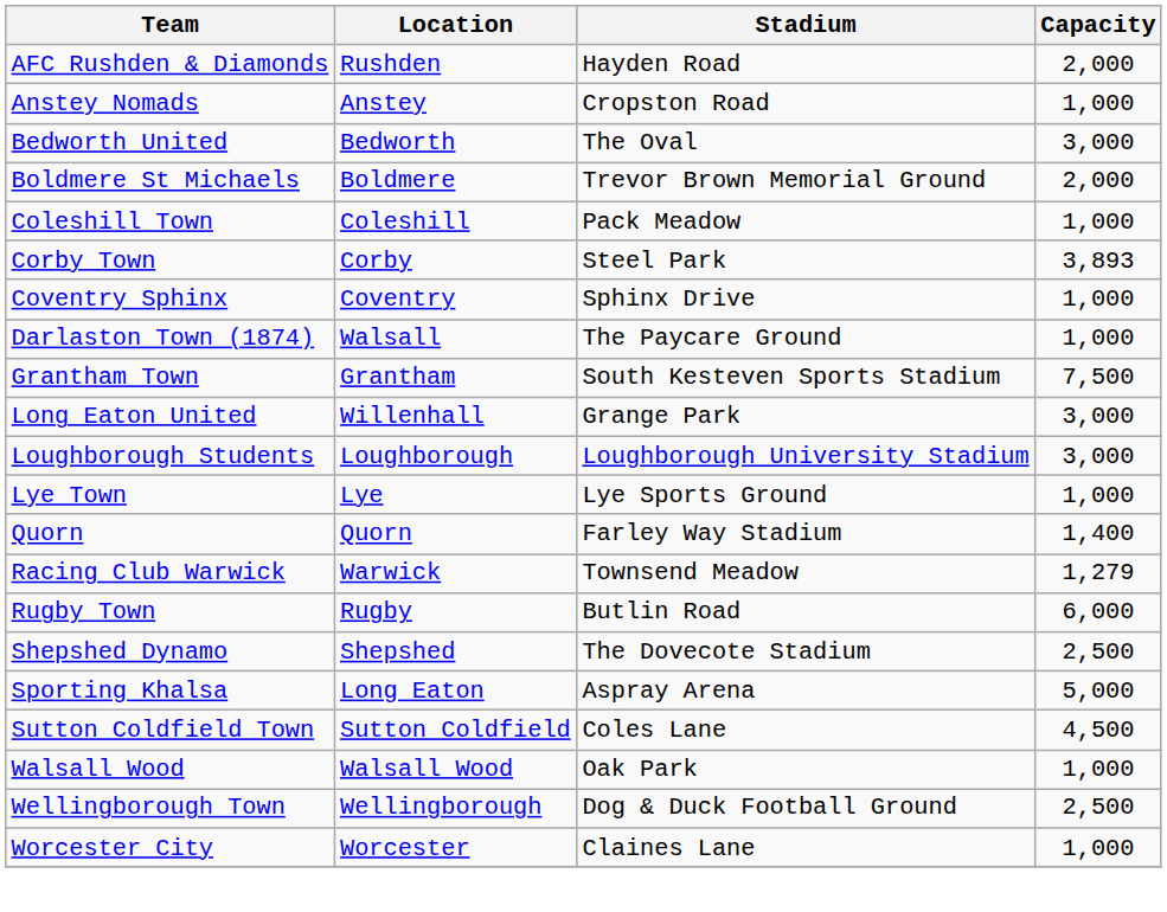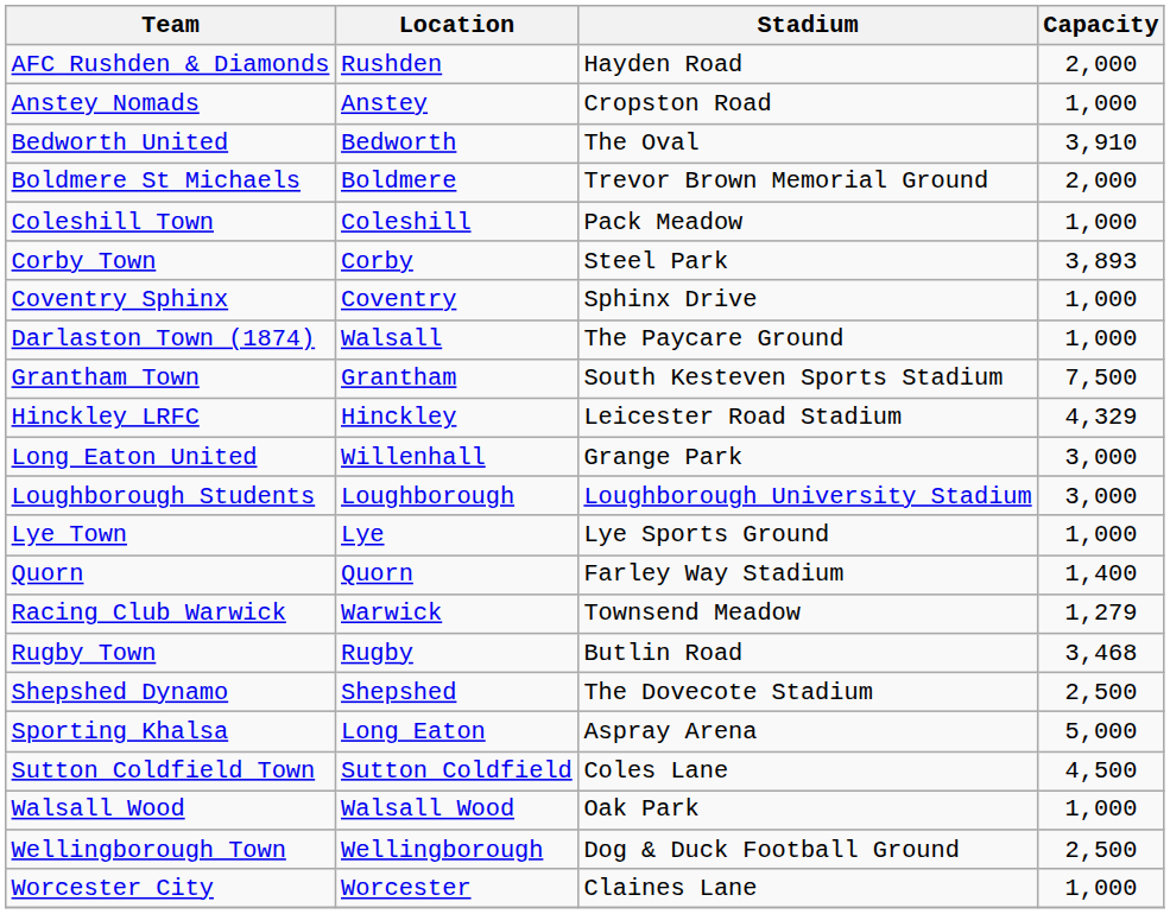 <table class="wikitable sortable">
 <tr>
 <th>Team</th>
 <th>Location</th>
 <th>Stadium</th>
 <th>Capacity</th>
 </tr>
 <tr>
 <td><a href='#'>AFC Rushden & Diamonds</a></td>
 <td><a href='#'>Rushden</a></td>
 <td>Hayden Road</td>
 <td align="center">2,000</td>
 </tr>
 <tr>
 <td><a href='#'>Anstey Nomads</a></td>
 <td><a href='#'>Anstey</a></td>
 <td>Cropston Road</td>
 <td align="center">1,000</td>
 </tr>
 <tr>
 <td><a href='#'>Bedworth United</a></td>
 <td><a href='#'>Bedworth</a></td>
 <td>The Oval</td>
-<td align="center">3,000</td>
+<td align="center">3,910</td>
 </tr>
 <tr>
 <td><a href='#'>Boldmere St Michaels</a></td>
 <td><a href='#'>Boldmere</a></td>
 <td>Trevor Brown Memorial Ground</td>
 <td align="center">2,000</td>
 </tr>
 <tr>
 <td><a href='#'>Coleshill Town</a></td>
 <td><a href='#'>Coleshill</a></td>
 <td>Pack Meadow</td>
 <td align="center">1,000</td>
 </tr>
 <tr>
 <td><a href='#'>Corby Town</a></td>
 <td><a href='#'>Corby</a></td>
 <td>Steel Park</td>
 <td align="center">3,893</td>
 </tr>
 <tr>
 <td><a href='#'>Coventry Sphinx</a></td>
 <td><a href='#'>Coventry</a></td>
 <td>Sphinx Drive</td>
 <td align="center">1,000</td>
 </tr>
 <tr>
 <td><a href='#'>Darlaston Town (1874)</a></td>
 <td><a href='#'>Walsall</a></td>
 <td>The Paycare Ground</td>
 <td align="center">1,000</td>
 </tr>
 <tr>
 <td><a href='#'>Grantham Town</a></td>
 <td><a href='#'>Grantham</a></td>
 <td>South Kesteven Sports Stadium</td>
 <td align="center">7,500</td>
 </tr>
 <tr>
+<td><a href='#'>Hinckley LRFC</a></td>
+<td><a href='#'>Hinckley</a></td>
+<td>Leicester Road Stadium</td>
+<td align="center">4,329</td>
+</tr>
+<tr>
 <td><a href='#'>Long Eaton United</a></td>
 <td><a href='#'>Willenhall</a></td>
 <td>Grange Park</td>
 <td align="center">3,000</td>
 </tr>
 <tr>
 <td><a href='#'>Loughborough Students</a></td>
 <td><a href='#'>Loughborough</a></td>
 <td><a href='#'>Loughborough University Stadium</a></td>
 <td align="center">3,000</td>
 </tr>
 <tr>
 <td><a href='#'>Lye Town</a></td>
 <td><a href='#'>Lye</a></td>
 <td>Lye Sports Ground</td>
 <td align="center">1,000</td>
 </tr>
 <tr>
 <td><a href='#'>Quorn</a></td>
 <td><a href='#'>Quorn</a></td>
 <td>Farley Way Stadium</td>
 <td align="center">1,400</td>
 </tr>
 <tr>
 <td><a href='#'>Racing Club Warwick</a></td>
 <td><a href='#'>Warwick</a></td>
 <td>Townsend Meadow</td>
 <td align="center">1,279</td>
 </tr>
 <tr>
 <td><a href='#'>Rugby Town</a></td>
 <td><a href='#'>Rugby</a></td>
 <td>Butlin Road</td>
-<td align="center">6,000</td>
+<td align="center">3,468</td>
 </tr>
 <tr>
 <td><a href='#'>Shepshed Dynamo</a></td>
 <td><a href='#'>Shepshed</a></td>
 <td>The Dovecote Stadium</td>
 <td align="center">2,500</td>
 </tr>
 <tr>
 <td><a href='#'>Sporting Khalsa</a></td>
 <td><a href='#'>Long Eaton</a></td>
 <td>Aspray Arena</td>
 <td align="center">5,000</td>
 </tr>
 <tr>
 <td><a href='#'>Sutton Coldfield Town</a></td>
 <td><a href='#'>Sutton Coldfield</a></td>
 <td>Coles Lane</td>
 <td align="center">4,500</td>
 </tr>
 <tr>
 <td><a href='#'>Walsall Wood</a></td>
 <td><a href='#'>Walsall Wood</a></td>
 <td>Oak Park</td>
 <td align="center">1,000</td>
 </tr>
 <tr>
 <td><a href='#'>Wellingborough Town</a></td>
 <td><a href='#'>Wellingborough</a></td>
 <td>Dog & Duck Football Ground</td>
 <td align="center">2,500</td>
 </tr>
 <tr>
 <td><a href='#'>Worcester City</a></td>
 <td><a href='#'>Worcester</a></td>
 <td>Claines Lane</td>
 <td align="center">1,000</td>
 </tr>
 <tr>
 </tr>
 </table>
